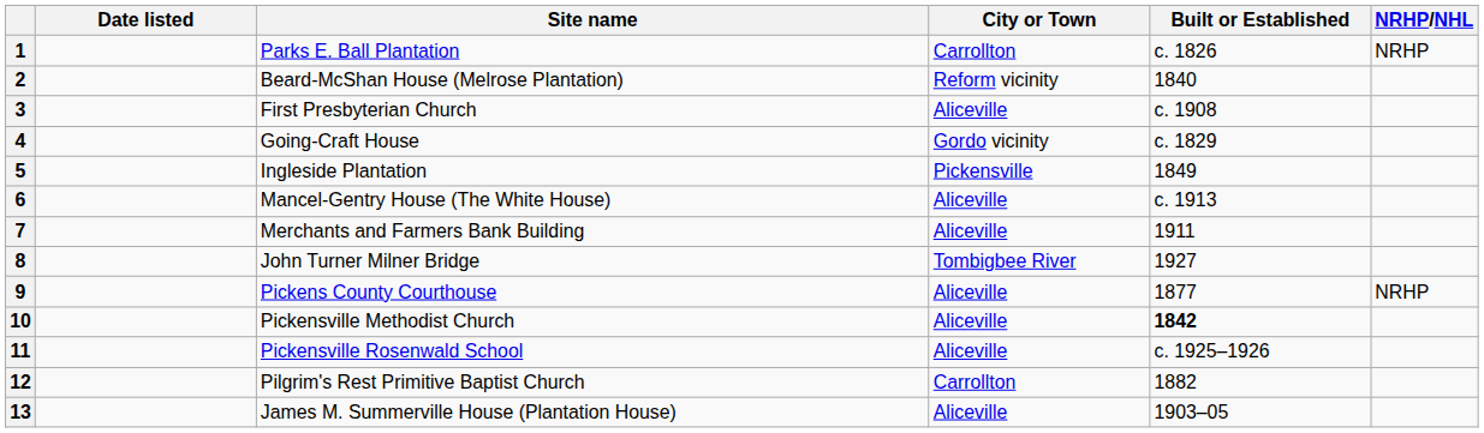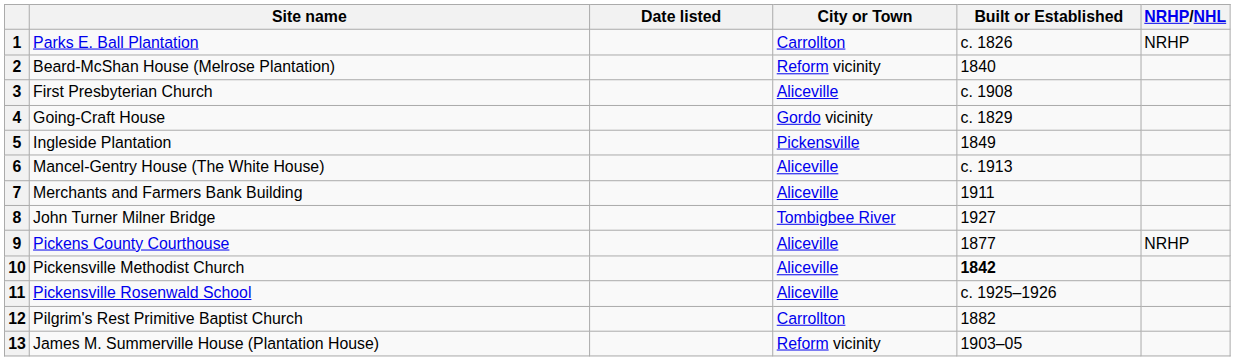 <table class="wikitable" style="width:98%">
 <tr>
 <th width = 2% ></th>
+<th><strong>Site name</strong></th>
 <th width = 15% ><strong>Date listed</strong></th>
-<th><strong>Site name</strong></th>
 <th width = 15% ><strong>City or Town</strong></th>
 <th width = 15% ><strong>Built or Established</strong></th>
 <th width = 5%  ><strong><a href='#'>NRHP</a>/<a href='#'>NHL</a></strong></th>
 </tr>
 <tr ->
 <th>1</th>
+<td><a href='#'>Parks E. Ball Plantation</a></td>
 <td></td>
-<td><a href='#'>Parks E. Ball Plantation</a></td>
 <td><a href='#'>Carrollton</a></td>
 <td>c. 1826</td>
 <td>NRHP</td>
 </tr>
 <tr ->
 <th>2</th>
+<td>Beard-McShan House (Melrose Plantation)</td>
 <td></td>
-<td>Beard-McShan House (Melrose Plantation)</td>
 <td><a href='#'>Reform</a> vicinity</td>
 <td>1840</td>
 <td></td>
 </tr>
 <tr ->
 <th>3</th>
+<td>First Presbyterian Church</td>
 <td></td>
-<td>First Presbyterian Church</td>
 <td><a href='#'>Aliceville</a></td>
 <td>c. 1908</td>
 <td></td>
 </tr>
 <tr ->
 <th>4</th>
+<td>Going-Craft House</td>
 <td></td>
-<td>Going-Craft House</td>
 <td><a href='#'>Gordo</a> vicinity</td>
 <td>c. 1829</td>
 <td></td>
 </tr>
 <tr ->
 <th>5</th>
+<td>Ingleside Plantation</td>
 <td></td>
-<td>Ingleside Plantation</td>
 <td><a href='#'>Pickensville</a></td>
 <td>1849</td>
 <td></td>
 </tr>
 <tr ->
 <th>6</th>
+<td>Mancel-Gentry House (The White House)</td>
 <td></td>
-<td>Mancel-Gentry House (The White House)</td>
 <td><a href='#'>Aliceville</a></td>
 <td>c. 1913</td>
 <td></td>
 </tr>
 <tr ->
 <th>7</th>
+<td>Merchants and Farmers Bank Building</td>
 <td></td>
-<td>Merchants and Farmers Bank Building</td>
 <td><a href='#'>Aliceville</a></td>
 <td>1911</td>
 <td></td>
 </tr>
 <tr ->
 <th>8</th>
+<td>John Turner Milner Bridge</td>
 <td></td>
-<td>John Turner Milner Bridge</td>
 <td><a href='#'>Tombigbee River</a></td>
 <td>1927</td>
 <td></td>
 </tr>
 <tr ->
 <th>9</th>
+<td><a href='#'>Pickens County Courthouse</a></td>
 <td></td>
-<td><a href='#'>Pickens County Courthouse</a></td>
 <td><a href='#'>Aliceville</a></td>
 <td>1877</td>
 <td>NRHP</td>
 </tr>
 <tr ->
 <th>10</th>
+<td>Pickensville Methodist Church</td>
 <td></td>
-<td>Pickensville Methodist Church</td>
 <td><a href='#'>Aliceville</a></td>
 <td><strong>1842</strong></td>
 <td></td>
 </tr>
 <tr ->
 <th>11</th>
+<td><a href='#'>Pickensville Rosenwald School</a></td>
 <td></td>
-<td><a href='#'>Pickensville Rosenwald School</a></td>
 <td><a href='#'>Aliceville</a></td>
 <td>c. 1925–1926</td>
 <td></td>
 </tr>
 <tr ->
 <th>12</th>
+<td>Pilgrim's Rest Primitive Baptist Church</td>
 <td></td>
-<td>Pilgrim's Rest Primitive Baptist Church</td>
 <td><a href='#'>Carrollton</a></td>
 <td>1882</td>
 <td></td>
 </tr>
 <tr ->
 <th>13</th>
+<td>James M. Summerville House (Plantation House)</td>
 <td></td>
-<td>James M. Summerville House (Plantation House)</td>
-<td><a href='#'>Aliceville</a></td>
+<td><a href='#'>Reform</a> vicinity</td>
 <td>1903–05</td>
 <td></td>
 </tr>
 </table>
